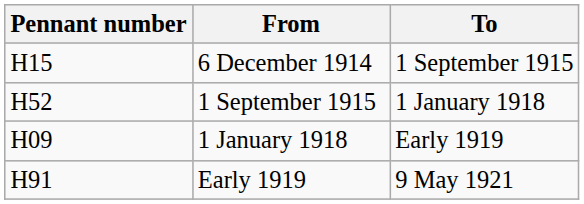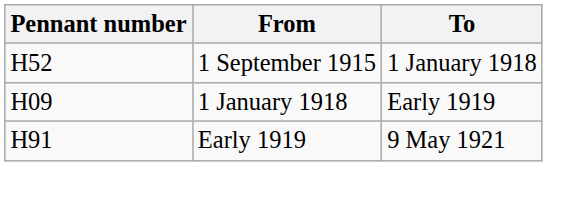 <table class="wikitable" style="text-align:left">
 <tr>
 <th>Pennant number</th>
 <th>From</th>
 <th>To</th>
-</tr>
-<tr>
-<td>H15</td>
-<td>6 December 1914  </td>
-<td>1 September 1915</td>
 </tr>
 <tr>
 <td>H52</td>
 <td>1 September 1915</td>
 <td>1 January 1918</td>
 </tr>
 <tr>
 <td>H09</td>
 <td>1 January 1918</td>
 <td>Early 1919</td>
 </tr>
 <tr>
 <td>H91</td>
 <td>Early 1919</td>
 <td>9 May 1921</td>
 </tr>
 </table>
